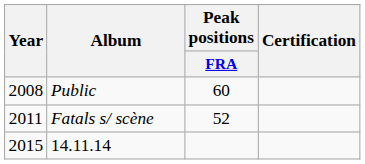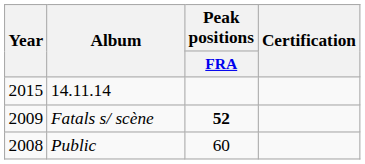 <table class="wikitable">
 <tr>
 <th align="center" rowspan="2" width="10">Year</th>
 <th align="center" rowspan="2" width="120">Album</th>
 <th align="center" colspan="1" width="20">Peak positions</th>
 <th align="center" rowspan="2" width="70">Certification</th>
 </tr>
 <tr>
 <th scope="col" style="width:3em;font-size:90%;"><a href='#'>FRA</a><br></th>
 </tr>
 <tr>
+<td>2015</td>
+<td>14.11.14</td>
+<td></td>
+<td></td>
+</tr>
+<tr>
+<td style="text-align:center;">2009</td>
+<td><em>Fatals s/ scène</em></td>
+<td style="text-align:center;"><strong>52</strong></td>
+<td style="text-align:center;"></td>
+</tr>
+<tr>
 <td style="text-align:center;">2008</td>
 <td><em>Public</em></td>
 <td style="text-align:center;">60</td>
 <td style="text-align:center;"></td>
 </tr>
-<tr>
-<td style="text-align:center;">2011</td>
-<td><em>Fatals s/ scène</em></td>
-<td style="text-align:center;">52</td>
-<td style="text-align:center;"></td>
-</tr>
-<tr>
-<td>2015</td>
-<td>14.11.14</td>
-<td></td>
-<td></td>
-</tr>
 </table>
